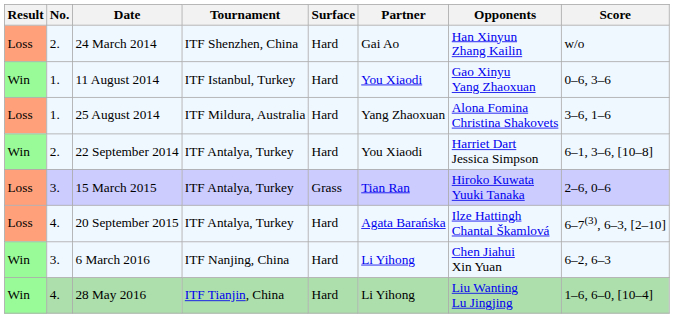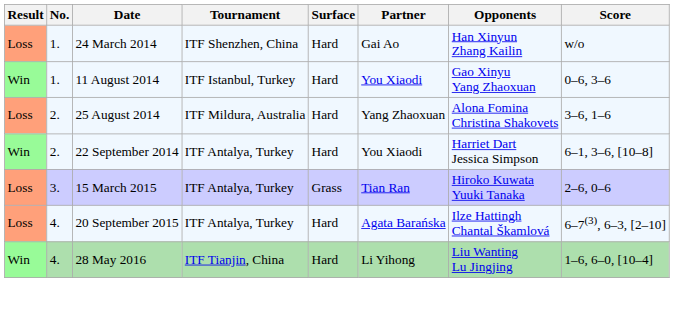 <table class="sortable wikitable">
 <tr>
 <th>Result</th>
 <th>No.</th>
 <th>Date</th>
 <th>Tournament</th>
 <th>Surface</th>
 <th>Partner</th>
 <th>Opponents</th>
 <th class="unsortable">Score</th>
 </tr>
 <tr style="background:#f0f8ff;">
 <td style="background:#ffa07a;">Loss</td>
-<td>2.</td>
+<td>1.</td>
 <td>24 March 2014</td>
 <td>ITF Shenzhen, China</td>
 <td>Hard</td>
 <td> Gai Ao</td>
 <td> <a href='#'>Han Xinyun</a> <br>  <a href='#'>Zhang Kailin</a></td>
 <td>w/o</td>
 </tr>
 <tr style="background:#f0f8ff;">
 <td style="background:#98fb98;">Win</td>
 <td>1.</td>
 <td>11 August 2014</td>
 <td>ITF Istanbul, Turkey</td>
 <td>Hard</td>
 <td> <a href='#'>You Xiaodi</a></td>
 <td> <a href='#'>Gao Xinyu</a> <br>  <a href='#'>Yang Zhaoxuan</a></td>
 <td>0–6, 3–6</td>
 </tr>
 <tr style="background:#f0f8ff;">
 <td style="background:#ffa07a;">Loss</td>
-<td>1.</td>
+<td>2.</td>
 <td>25 August 2014</td>
 <td>ITF Mildura, Australia</td>
 <td>Hard</td>
 <td> Yang Zhaoxuan</td>
 <td> <a href='#'>Alona Fomina</a> <br>  <a href='#'>Christina Shakovets</a></td>
 <td>3–6, 1–6</td>
 </tr>
 <tr style="background:#f0f8ff;">
 <td style="background:#98fb98;">Win</td>
 <td>2.</td>
 <td>22 September 2014</td>
 <td>ITF Antalya, Turkey</td>
 <td>Hard</td>
 <td> You Xiaodi</td>
 <td> <a href='#'>Harriet Dart</a> <br>  Jessica Simpson</td>
 <td>6–1, 3–6, [10–8]</td>
 </tr>
 <tr style="background:#ccccff;">
 <td style="background:#ffa07a;">Loss</td>
 <td>3.</td>
 <td>15 March 2015</td>
 <td>ITF Antalya, Turkey</td>
 <td>Grass</td>
 <td> <a href='#'>Tian Ran</a></td>
 <td> <a href='#'>Hiroko Kuwata</a> <br>  <a href='#'>Yuuki Tanaka</a></td>
 <td>2–6, 0–6</td>
 </tr>
 <tr style="background:#f0f8ff;">
 <td style="background:#ffa07a;">Loss</td>
 <td>4.</td>
 <td>20 September 2015</td>
 <td>ITF Antalya, Turkey</td>
 <td>Hard</td>
 <td> <a href='#'>Agata Barańska</a></td>
 <td> <a href='#'>Ilze Hattingh</a> <br>  <a href='#'>Chantal Škamlová</a></td>
 <td>6–7<sup>(3)</sup>, 6–3, [2–10]</td>
 </tr>
-<tr style="background:#f0f8ff;">
-<td style="background:#98fb98;">Win</td>
-<td>3.</td>
-<td>6 March 2016</td>
-<td>ITF Nanjing, China</td>
-<td>Hard</td>
-<td> <a href='#'>Li Yihong</a></td>
-<td> <a href='#'>Chen Jiahui</a> <br>  Xin Yuan</td>
-<td>6–2, 6–3</td>
-</tr>
 <tr style="background:#addfad;">
 <td style="background:#98fb98;">Win</td>
 <td>4.</td>
 <td>28 May 2016</td>
 <td><a href='#'>ITF Tianjin</a>, China</td>
 <td>Hard</td>
 <td> Li Yihong</td>
 <td> <a href='#'>Liu Wanting</a> <br>  <a href='#'>Lu Jingjing</a></td>
 <td>1–6, 6–0, [10–4]</td>
 </tr>
 </table>
